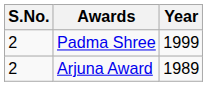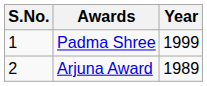 <table class="wikitable">
 <tr>
 <th>S.No.</th>
 <th>Awards</th>
 <th>Year</th>
 </tr>
 <tr>
-<td>2</td>
+<td>1</td>
 <td><a href='#'>Padma Shree</a></td>
 <td>1999</td>
 </tr>
 <tr>
 <td>2</td>
 <td><a href='#'>Arjuna Award</a></td>
 <td>1989</td>
 </tr>
 </table>
